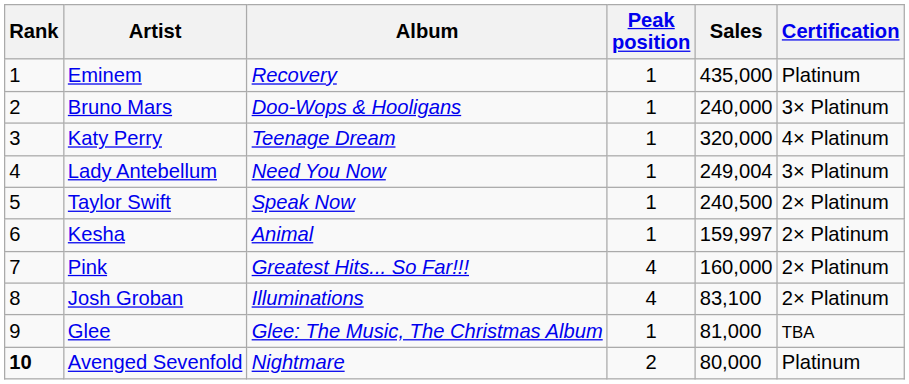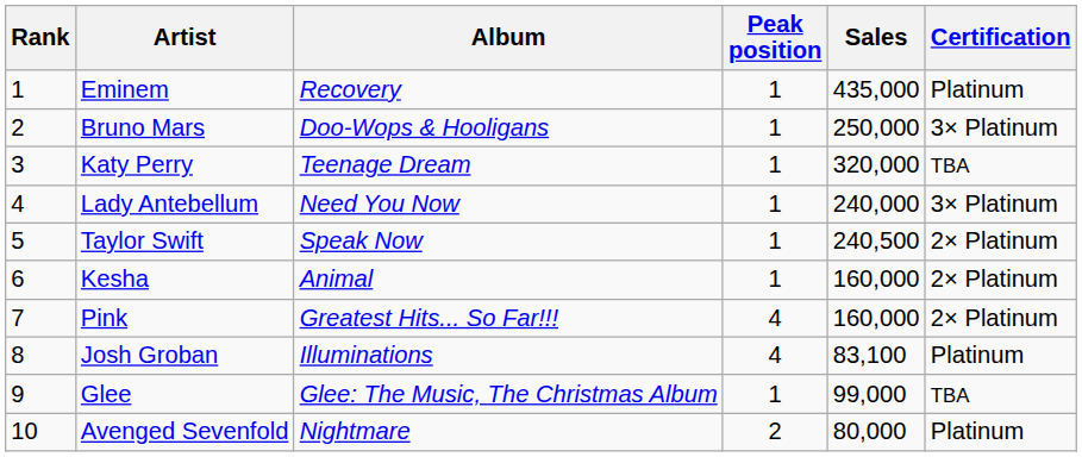 <table class="wikitable sortable">
 <tr>
 <th>Rank</th>
 <th>Artist</th>
 <th>Album</th>
 <th><a href='#'>Peak<br>position</a></th>
 <th>Sales</th>
 <th><a href='#'>Certification</a></th>
 </tr>
 <tr>
 <td>1</td>
 <td><a href='#'>Eminem</a></td>
 <td><em><a href='#'>Recovery</a></em></td>
 <td style="text-align:center;">1</td>
 <td>435,000</td>
 <td>Platinum</td>
 </tr>
 <tr>
 <td>2</td>
 <td><a href='#'>Bruno Mars</a></td>
 <td><em><a href='#'>Doo-Wops & Hooligans</a></em></td>
 <td style="text-align:center;">1</td>
-<td>240,000</td>
+<td>250,000</td>
 <td>3× Platinum</td>
 </tr>
 <tr>
 <td>3</td>
 <td><a href='#'>Katy Perry</a></td>
 <td><em><a href='#'>Teenage Dream</a></em></td>
 <td style="text-align:center;">1</td>
 <td>320,000</td>
-<td>4× Platinum</td>
+<td><span><small>TBA</small></span></td>
 </tr>
 <tr>
 <td>4</td>
 <td><a href='#'>Lady Antebellum</a></td>
 <td><em><a href='#'>Need You Now</a></em></td>
 <td style="text-align:center;">1</td>
-<td>249,004</td>
+<td>240,000</td>
 <td>3× Platinum</td>
 </tr>
 <tr>
 <td>5</td>
 <td><a href='#'>Taylor Swift</a></td>
 <td><em><a href='#'>Speak Now</a></em></td>
 <td style="text-align:center;">1</td>
 <td>240,500</td>
 <td>2× Platinum</td>
 </tr>
 <tr>
 <td>6</td>
 <td><a href='#'>Kesha</a></td>
 <td><em><a href='#'>Animal</a></em></td>
 <td style="text-align:center;">1</td>
-<td>159,997</td>
+<td>160,000</td>
 <td>2× Platinum</td>
 </tr>
 <tr>
 <td>7</td>
 <td><a href='#'>Pink</a></td>
 <td><em><a href='#'>Greatest Hits... So Far!!!</a></em></td>
 <td style="text-align:center;">4</td>
 <td>160,000</td>
 <td>2× Platinum</td>
 </tr>
 <tr>
 <td>8</td>
 <td><a href='#'>Josh Groban</a></td>
 <td><em><a href='#'>Illuminations</a></em></td>
 <td style="text-align:center;">4</td>
 <td>83,100</td>
-<td>2× Platinum</td>
+<td>Platinum</td>
 </tr>
 <tr>
 <td>9</td>
 <td><a href='#'>Glee</a></td>
 <td><em><a href='#'>Glee: The Music, The Christmas Album</a></em></td>
 <td style="text-align:center;">1</td>
-<td>81,000</td>
+<td>99,000</td>
 <td><span><small>TBA</small></span></td>
 </tr>
 <tr>
-<td><strong>10</strong></td>
+<td>10</td>
 <td><a href='#'>Avenged Sevenfold</a></td>
 <td><em><a href='#'>Nightmare</a></em></td>
 <td style="text-align:center;">2</td>
 <td>80,000</td>
 <td>Platinum</td>
 </tr>
 </table>
